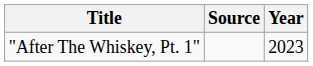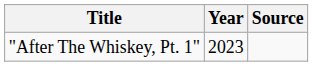 <table class="wikitable">
 <tr>
 <th>Title</th>
+<th>Year</th>
 <th>Source</th>
-<th>Year</th>
 </tr>
 <tr>
 <td>"After The Whiskey, Pt. 1"</td>
+<td>2023</td>
 <td></td>
-<td>2023</td>
 </tr>
 </table>
